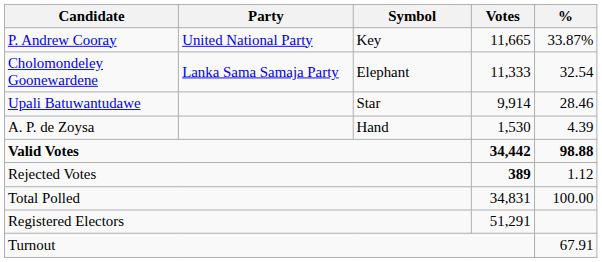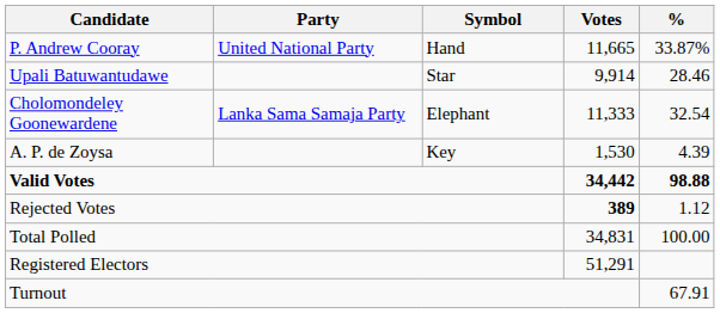 <table class="wikitable" border="1" style="text-align:right;">
 <tr>
 <th align=left width="180">Candidate</th>
 <th align=left width="180">Party</th>
 <th align=left width="120">Symbol</th>
 <th align=left width="60">Votes</th>
 <th align=left width="60">%</th>
 </tr>
 <tr>
 <td align=left><a href='#'>P. Andrew Cooray</a></td>
 <td align=left><a href='#'>United National Party</a></td>
-<td align=left>Key</td>
+<td align=left>Hand</td>
 <td>11,665</td>
 <td>33.87%</td>
+</tr>
+<tr>
+<td align=left><a href='#'>Upali Batuwantudawe</a></td>
+<td></td>
+<td align=left>Star</td>
+<td>9,914</td>
+<td>28.46</td>
 </tr>
 <tr>
 <td align=left><a href='#'>Cholomondeley Goonewardene</a></td>
 <td align=left><a href='#'>Lanka Sama Samaja Party</a></td>
 <td align=left>Elephant</td>
 <td>11,333</td>
 <td>32.54</td>
 </tr>
 <tr>
-<td align=left><a href='#'>Upali Batuwantudawe</a></td>
-<td></td>
-<td align=left>Star</td>
-<td>9,914</td>
-<td>28.46</td>
-</tr>
-<tr>
 <td align=left>A. P. de Zoysa</td>
 <td></td>
-<td align=left>Hand</td>
+<td align=left>Key</td>
 <td>1,530</td>
 <td>4.39</td>
 </tr>
 <tr>
 <td align=left colspan=3><strong>Valid Votes</strong></td>
 <td><strong>34,442</strong></td>
 <td><strong>98.88</strong></td>
 </tr>
 <tr>
 <td align=left colspan=3>Rejected Votes</td>
 <td><strong>389</strong></td>
 <td>1.12</td>
 </tr>
 <tr>
 <td align=left colspan=3>Total Polled</td>
 <td>34,831</td>
 <td>100.00</td>
 </tr>
 <tr>
 <td align=left colspan=3>Registered Electors</td>
 <td>51,291</td>
 <td></td>
 </tr>
 <tr>
 <td align=left colspan=4>Turnout</td>
 <td>67.91</td>
 </tr>
 </table>
